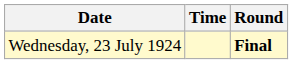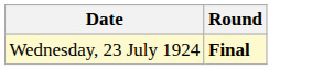 <table class="wikitable">
 <tr>
 <th>Date</th>
-<th>Time</th>
 <th>Round</th>
 </tr>
 <tr style=background:lemonchiffon>
 <td>Wednesday, 23 July 1924</td>
-<td></td>
 <td><strong>Final</strong></td>
 </tr>
 </table>
